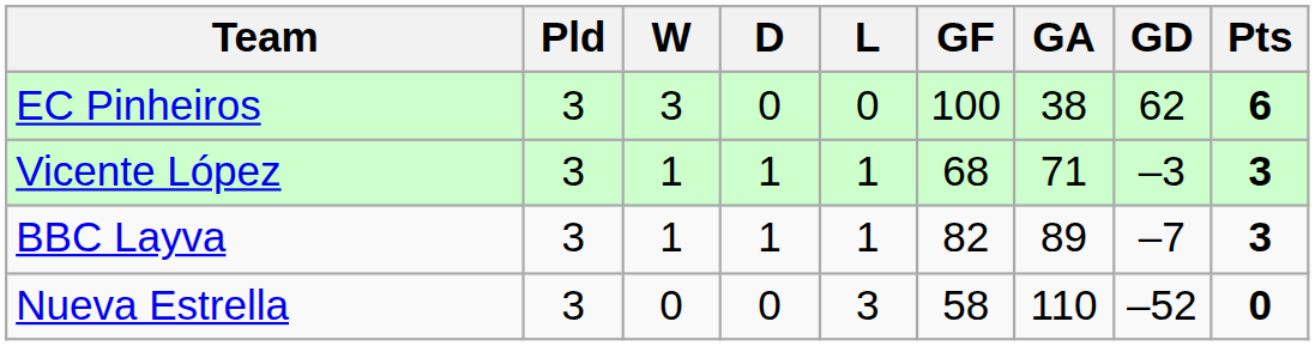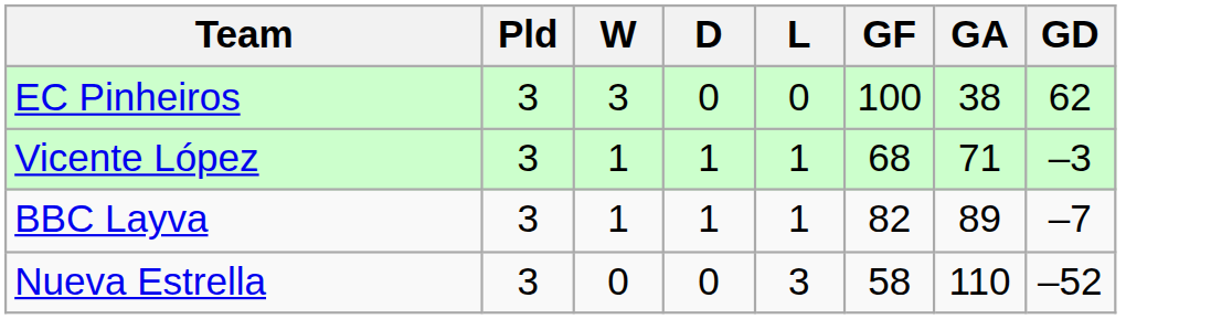 <table class="wikitable" style="text-align: center;">
 <tr>
 <th width="190">Team</th>
 <th width="30">Pld</th>
 <th width="30">W</th>
 <th width="30">D</th>
 <th width="30">L</th>
 <th width="30">GF</th>
 <th width="30">GA</th>
 <th width="30">GD</th>
-<th width="30">Pts</th>
 </tr>
 <tr bgcolor=#ccffcc>
 <td align="left"> <a href='#'>EC Pinheiros</a></td>
 <td>3</td>
 <td>3</td>
 <td>0</td>
 <td>0</td>
 <td>100</td>
 <td>38</td>
 <td>62</td>
-<td><strong>6</strong></td>
 </tr>
 <tr bgcolor=#ccffcc>
 <td align="left"> <a href='#'>Vicente López</a></td>
 <td>3</td>
 <td>1</td>
 <td>1</td>
 <td>1</td>
 <td>68</td>
 <td>71</td>
 <td>–3</td>
-<td><strong>3</strong></td>
 </tr>
 <tr>
 <td align="left"> <a href='#'>BBC Layva</a></td>
 <td>3</td>
 <td>1</td>
 <td>1</td>
 <td>1</td>
 <td>82</td>
 <td>89</td>
 <td>–7</td>
-<td><strong>3</strong></td>
 </tr>
 <tr>
 <td align="left"> <a href='#'>Nueva Estrella</a></td>
 <td>3</td>
 <td>0</td>
 <td>0</td>
 <td>3</td>
 <td>58</td>
 <td>110</td>
 <td>–52</td>
-<td><strong>0</strong></td>
 </tr>
 </table>
